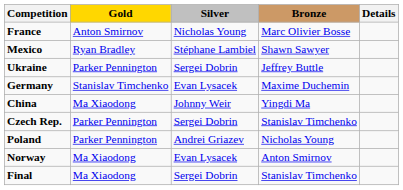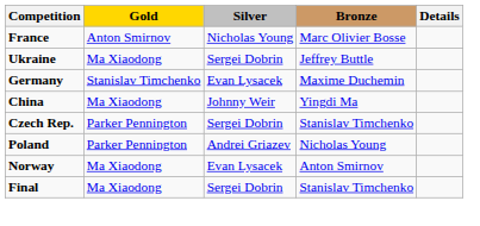 <table class="wikitable">
 <tr>
 <th>Competition</th>
 <td align=center bgcolor=gold><strong>Gold</strong></td>
 <td align=center bgcolor=silver><strong>Silver</strong></td>
 <td align=center bgcolor=cc9966><strong>Bronze</strong></td>
 <th>Details</th>
 </tr>
 <tr>
 <td><strong>France</strong></td>
 <td> <a href='#'>Anton Smirnov</a></td>
 <td> <a href='#'>Nicholas Young</a></td>
 <td> <a href='#'>Marc Olivier Bosse</a></td>
 <td></td>
 </tr>
 <tr>
-<td><strong>Mexico</strong></td>
-<td> <a href='#'>Ryan Bradley</a></td>
-<td> <a href='#'>Stéphane Lambiel</a></td>
-<td> <a href='#'>Shawn Sawyer</a></td>
-<td></td>
-</tr>
-<tr>
 <td><strong>Ukraine</strong></td>
-<td> <a href='#'>Parker Pennington</a></td>
+<td> <a href='#'>Ma Xiaodong</a></td>
 <td> <a href='#'>Sergei Dobrin</a></td>
 <td> <a href='#'>Jeffrey Buttle</a></td>
 <td></td>
 </tr>
 <tr>
 <td><strong>Germany</strong></td>
 <td> <a href='#'>Stanislav Timchenko</a></td>
 <td> <a href='#'>Evan Lysacek</a></td>
 <td> <a href='#'>Maxime Duchemin</a></td>
 <td></td>
 </tr>
 <tr>
 <td><strong>China</strong></td>
 <td> <a href='#'>Ma Xiaodong</a></td>
 <td> <a href='#'>Johnny Weir</a></td>
 <td> <a href='#'>Yingdi Ma</a></td>
 <td></td>
 </tr>
 <tr>
 <td><strong>Czech Rep.</strong></td>
 <td> <a href='#'>Parker Pennington</a></td>
 <td> <a href='#'>Sergei Dobrin</a></td>
 <td> <a href='#'>Stanislav Timchenko</a></td>
 <td></td>
 </tr>
 <tr>
 <td><strong>Poland</strong></td>
 <td> <a href='#'>Parker Pennington</a></td>
 <td> <a href='#'>Andrei Griazev</a></td>
 <td> <a href='#'>Nicholas Young</a></td>
 <td></td>
 </tr>
 <tr>
 <td><strong>Norway</strong></td>
 <td> <a href='#'>Ma Xiaodong</a></td>
 <td> <a href='#'>Evan Lysacek</a></td>
 <td> <a href='#'>Anton Smirnov</a></td>
 <td></td>
 </tr>
 <tr>
 <td><strong>Final</strong></td>
 <td> <a href='#'>Ma Xiaodong</a></td>
 <td> <a href='#'>Sergei Dobrin</a></td>
 <td> <a href='#'>Stanislav Timchenko</a></td>
 <td></td>
 </tr>
 </table>
